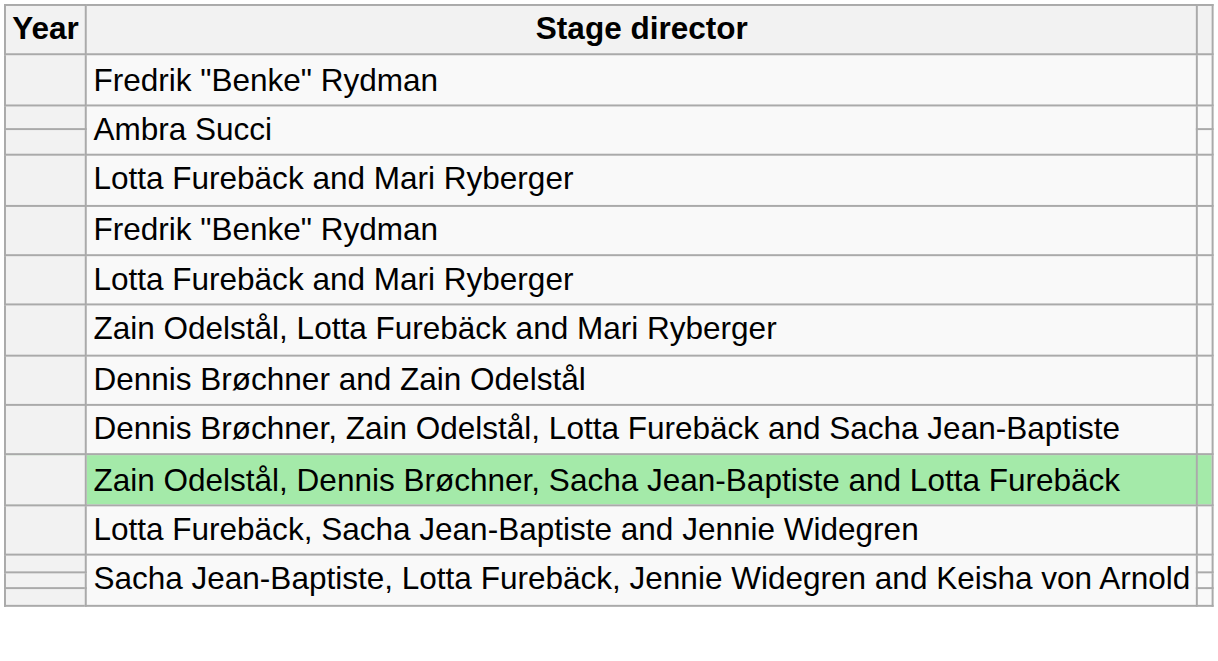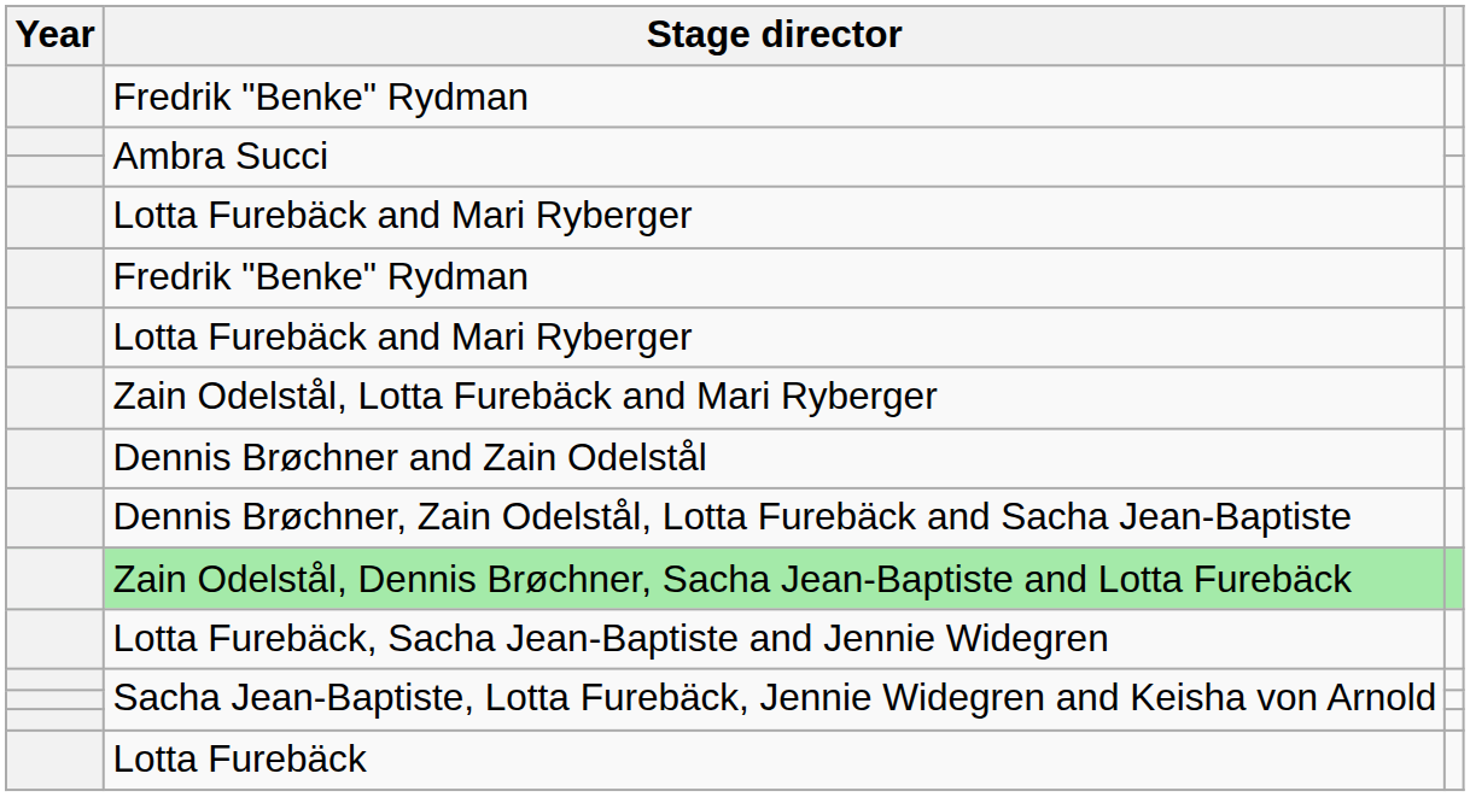 <table class="wikitable plainrowheaders">
 <tr>
 <th>Year</th>
 <th>Stage director</th>
 <th></th>
 </tr>
 <tr>
 <th scope="row"></th>
 <td>Fredrik "Benke" Rydman</td>
 <td></td>
 </tr>
 <tr>
 <th scope="row"></th>
 <td rowspan=2>Ambra Succi</td>
 <td></td>
 </tr>
 <tr>
 <th scope="row"></th>
 <td></td>
 </tr>
 <tr>
 <th scope="row"></th>
 <td>Lotta Furebäck and Mari Ryberger</td>
 <td></td>
 </tr>
 <tr>
 <th scope="row"></th>
 <td>Fredrik "Benke" Rydman</td>
 <td></td>
 </tr>
 <tr>
 <th scope="row"></th>
 <td>Lotta Furebäck and Mari Ryberger</td>
 <td></td>
 </tr>
 <tr>
 <th scope="row"></th>
 <td>Zain Odelstål, Lotta Furebäck and Mari Ryberger</td>
 <td></td>
 </tr>
 <tr>
 <th scope="row"></th>
 <td>Dennis Brøchner and Zain Odelstål</td>
 <td></td>
 </tr>
 <tr>
 <th scope="row"></th>
 <td>Dennis Brøchner, Zain Odelstål, Lotta Furebäck and Sacha Jean-Baptiste</td>
 <td></td>
 </tr>
 <tr bgcolor="#A4EAA9">
 <th scope="row"></th>
 <td>Zain Odelstål, Dennis Brøchner, Sacha Jean-Baptiste and Lotta Furebäck</td>
 <td></td>
 </tr>
 <tr>
 <th scope="row"></th>
 <td>Lotta Furebäck, Sacha Jean-Baptiste and Jennie Widegren</td>
 <td></td>
 </tr>
 <tr>
 <th scope="row"></th>
 <td rowspan="3">Sacha Jean-Baptiste, Lotta Furebäck, Jennie Widegren and Keisha von Arnold</td>
 <td></td>
 </tr>
 <tr>
 <th scope="row"></th>
 <td></td>
 </tr>
 <tr>
 <th scope="row"></th>
 <td></td>
 </tr>
+<tr>
+<th scope="row"></th>
+<td>Lotta Furebäck</td>
+<td></td>
+</tr>
 </table>
